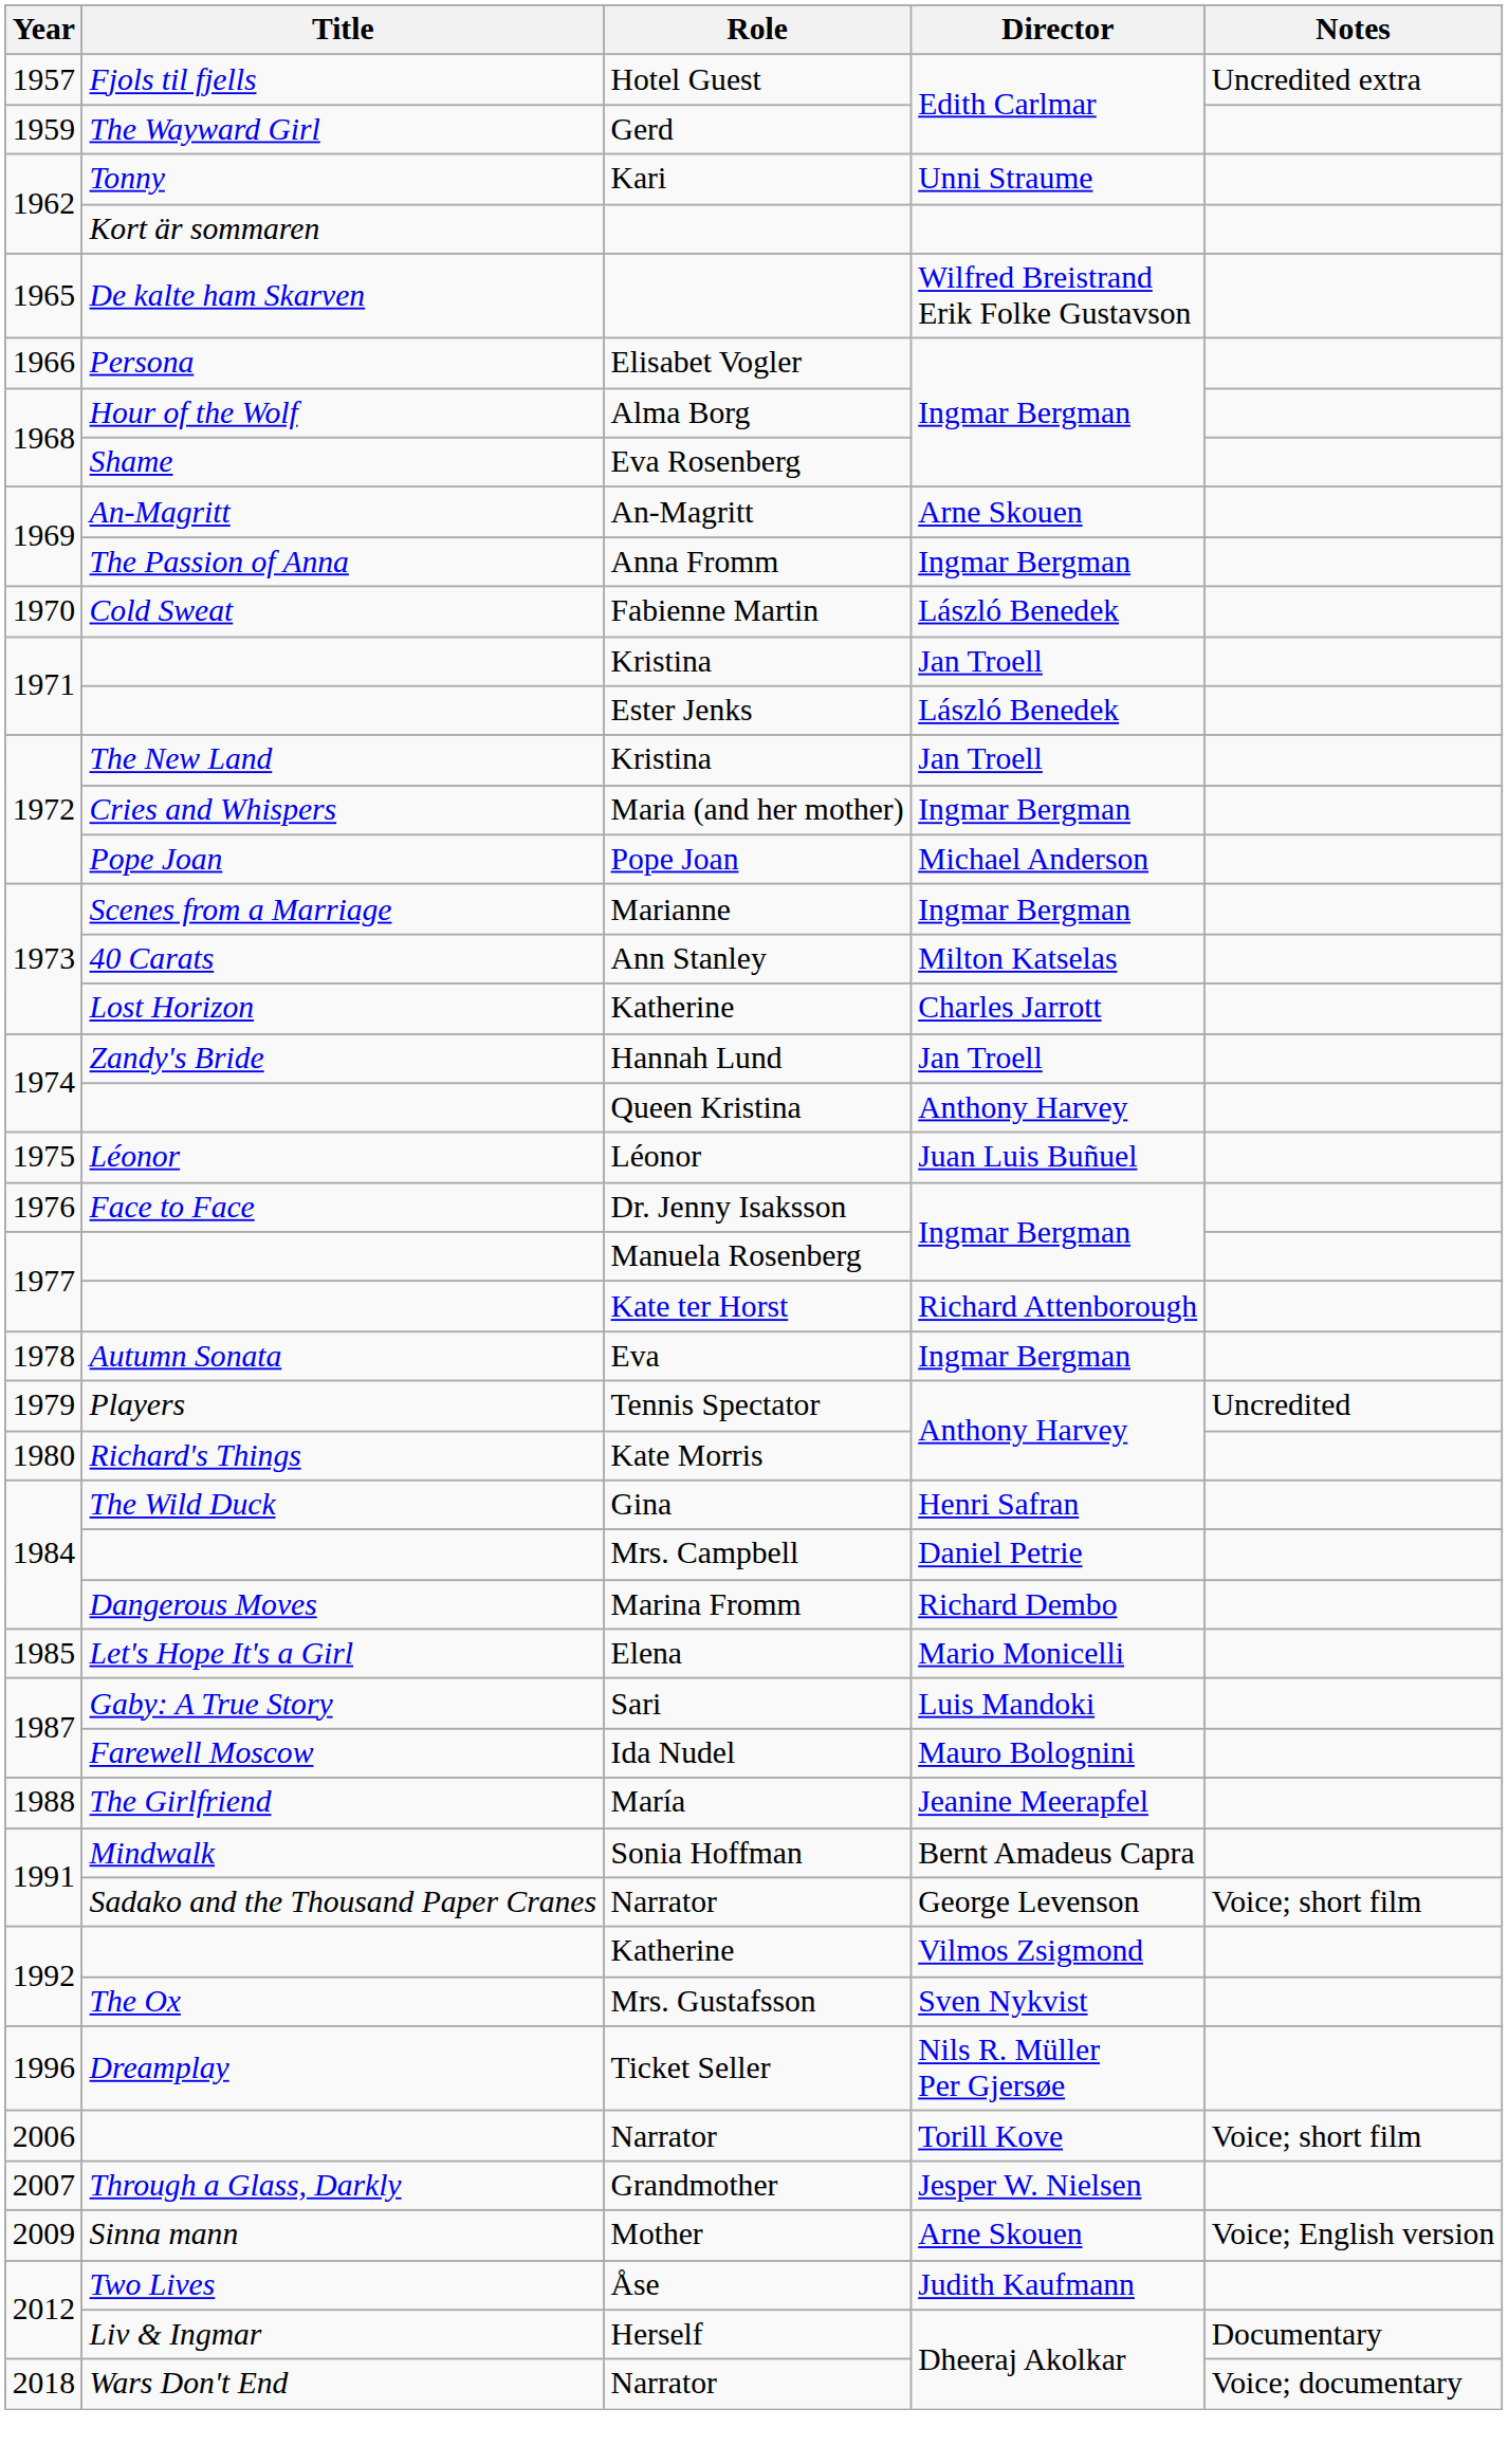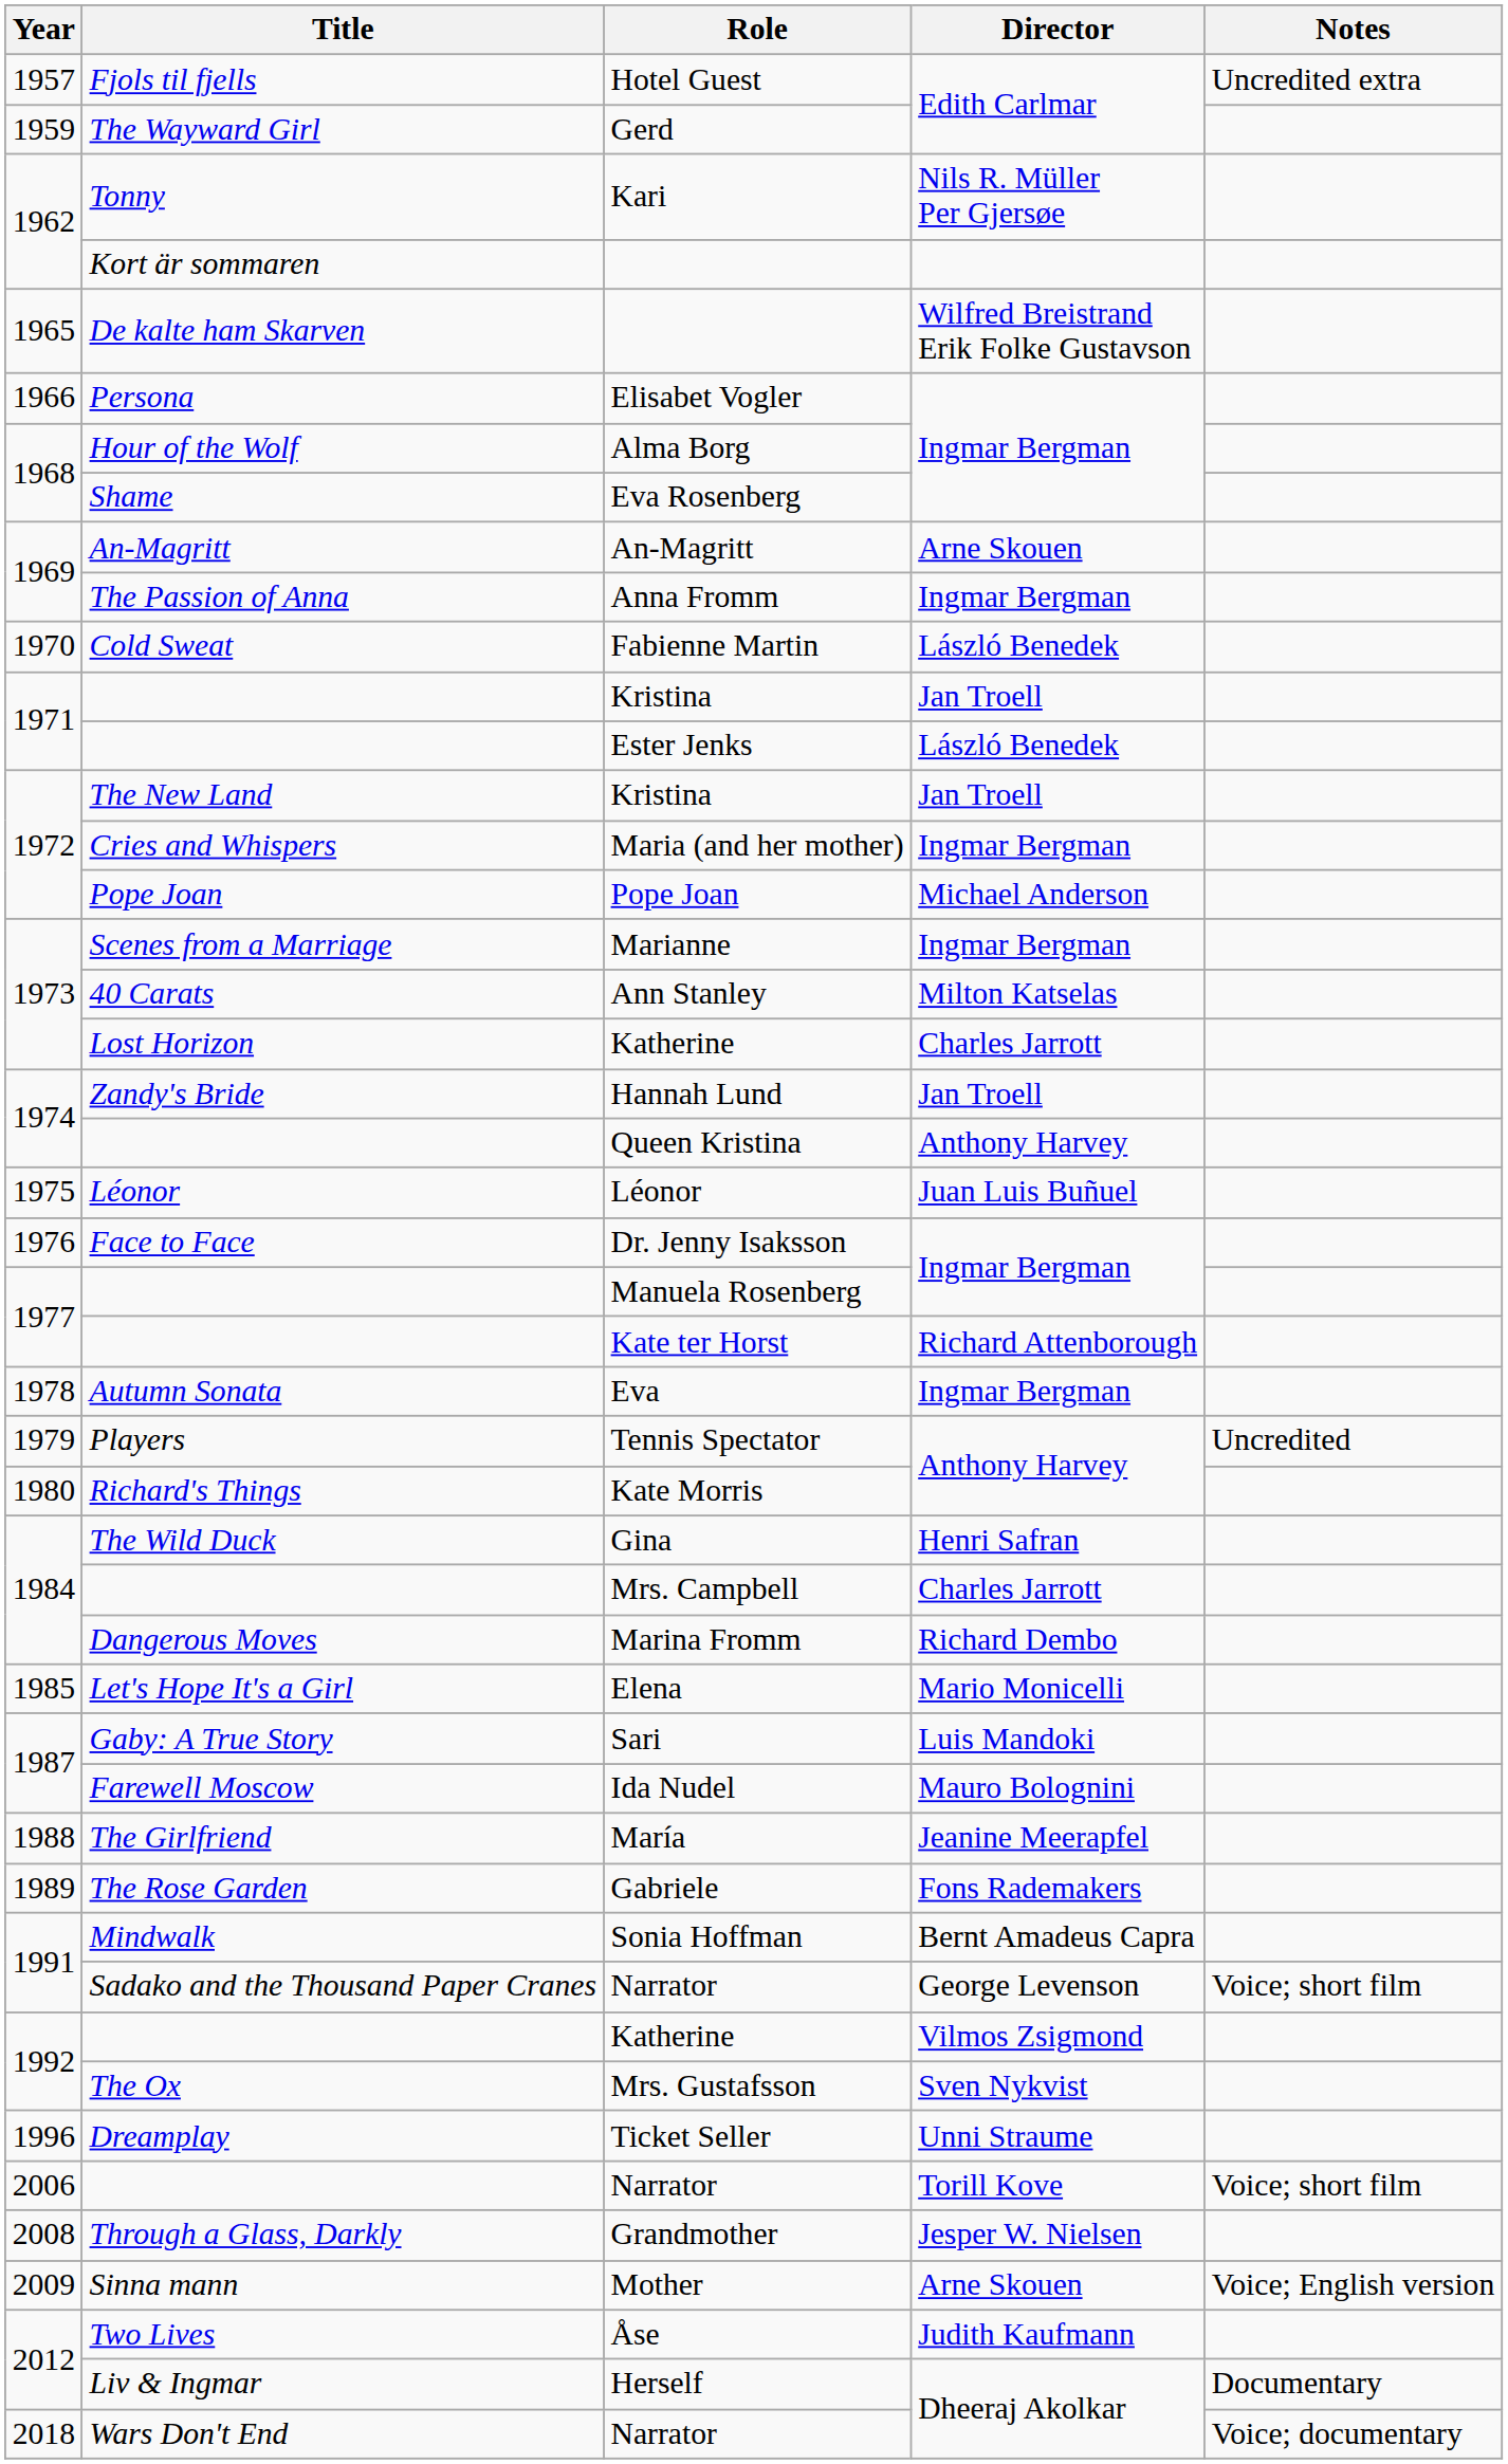 <table class="wikitable">
 <tr>
 <th>Year</th>
 <th>Title</th>
 <th>Role</th>
 <th>Director</th>
 <th class="unsortable">Notes</th>
 </tr>
 <tr>
 <td>1957</td>
 <td><em><a href='#'>Fjols til fjells</a></em></td>
 <td>Hotel Guest</td>
 <td rowspan=2><a href='#'>Edith Carlmar</a></td>
 <td>Uncredited extra</td>
 </tr>
 <tr>
 <td>1959</td>
 <td><em><a href='#'>The Wayward Girl</a></em></td>
 <td>Gerd</td>
 <td></td>
 </tr>
 <tr>
 <td rowspan=2>1962</td>
 <td><em><a href='#'>Tonny</a></em></td>
 <td>Kari</td>
-<td><a href='#'>Unni Straume</a></td>
+<td><a href='#'>Nils R. Müller</a> <br> <a href='#'>Per Gjersøe</a></td>
 <td></td>
 </tr>
 <tr>
 <td><em>Kort är sommaren</em></td>
 <td></td>
 <td></td>
 <td></td>
 </tr>
 <tr>
 <td>1965</td>
 <td><em><a href='#'>De kalte ham Skarven</a></em></td>
 <td></td>
 <td><a href='#'>Wilfred Breistrand</a> <br> Erik Folke Gustavson</td>
 <td></td>
 </tr>
 <tr>
 <td>1966</td>
 <td><em><a href='#'>Persona</a></em></td>
 <td>Elisabet Vogler</td>
 <td rowspan=3><a href='#'>Ingmar Bergman</a></td>
 <td></td>
 </tr>
 <tr>
 <td rowspan=2>1968</td>
 <td><em><a href='#'>Hour of the Wolf</a></em></td>
 <td>Alma Borg</td>
 <td></td>
 </tr>
 <tr>
 <td><em><a href='#'>Shame</a></em></td>
 <td>Eva Rosenberg</td>
 <td></td>
 </tr>
 <tr>
 <td rowspan=2>1969</td>
 <td><em><a href='#'>An-Magritt</a></em></td>
 <td>An-Magritt</td>
 <td><a href='#'>Arne Skouen</a></td>
 <td></td>
 </tr>
 <tr>
 <td><em><a href='#'>The Passion of Anna</a></em></td>
 <td>Anna Fromm</td>
 <td><a href='#'>Ingmar Bergman</a></td>
 <td></td>
 </tr>
 <tr>
 <td>1970</td>
 <td><em><a href='#'>Cold Sweat</a></em></td>
 <td>Fabienne Martin</td>
 <td><a href='#'>László Benedek</a></td>
 <td></td>
 </tr>
 <tr>
 <td rowspan=2>1971</td>
 <td><em></em></td>
 <td>Kristina</td>
 <td><a href='#'>Jan Troell</a></td>
 <td></td>
 </tr>
 <tr>
 <td><em></em></td>
 <td>Ester Jenks</td>
 <td><a href='#'>László Benedek</a></td>
 <td></td>
 </tr>
 <tr>
 <td rowspan=3>1972</td>
 <td><em><a href='#'>The New Land</a></em></td>
 <td>Kristina</td>
 <td><a href='#'>Jan Troell</a></td>
 <td></td>
 </tr>
 <tr>
 <td><em><a href='#'>Cries and Whispers</a></em></td>
 <td>Maria (and her mother)</td>
 <td><a href='#'>Ingmar Bergman</a></td>
 <td></td>
 </tr>
 <tr>
 <td><em><a href='#'>Pope Joan</a></em></td>
 <td><a href='#'>Pope Joan</a></td>
 <td><a href='#'>Michael Anderson</a></td>
 <td></td>
 </tr>
 <tr>
 <td rowspan=3>1973</td>
 <td><em><a href='#'>Scenes from a Marriage</a></em></td>
 <td>Marianne</td>
 <td><a href='#'>Ingmar Bergman</a></td>
 <td></td>
 </tr>
 <tr>
 <td><em><a href='#'>40 Carats</a></em></td>
 <td>Ann Stanley</td>
 <td><a href='#'>Milton Katselas</a></td>
 <td></td>
 </tr>
 <tr>
 <td><em><a href='#'>Lost Horizon</a></em></td>
 <td>Katherine</td>
 <td><a href='#'>Charles Jarrott</a></td>
 <td></td>
 </tr>
 <tr>
 <td rowspan=2>1974</td>
 <td><em><a href='#'>Zandy's Bride</a></em></td>
 <td>Hannah Lund</td>
 <td><a href='#'>Jan Troell</a></td>
 <td></td>
 </tr>
 <tr>
 <td><em></em></td>
 <td>Queen Kristina</td>
 <td><a href='#'>Anthony Harvey</a></td>
 <td></td>
 </tr>
 <tr>
 <td>1975</td>
 <td><em><a href='#'>Léonor</a></em></td>
 <td>Léonor</td>
 <td><a href='#'>Juan Luis Buñuel</a></td>
 <td></td>
 </tr>
 <tr>
 <td>1976</td>
 <td><em><a href='#'>Face to Face</a></em></td>
 <td>Dr. Jenny Isaksson</td>
 <td rowspan=2><a href='#'>Ingmar Bergman</a></td>
 <td></td>
 </tr>
 <tr>
 <td rowspan=2>1977</td>
 <td><em></em></td>
 <td>Manuela Rosenberg</td>
 <td></td>
 </tr>
 <tr>
 <td><em></em></td>
 <td><a href='#'>Kate ter Horst</a></td>
 <td><a href='#'>Richard Attenborough</a></td>
 <td></td>
 </tr>
 <tr>
 <td>1978</td>
 <td><em><a href='#'>Autumn Sonata</a></em></td>
 <td>Eva</td>
 <td><a href='#'>Ingmar Bergman</a></td>
 <td></td>
 </tr>
 <tr>
 <td>1979</td>
 <td><em>Players</em></td>
 <td>Tennis Spectator</td>
 <td rowspan=2><a href='#'>Anthony Harvey</a></td>
 <td>Uncredited</td>
 </tr>
 <tr>
 <td>1980</td>
 <td><em><a href='#'>Richard's Things</a></em></td>
 <td>Kate Morris</td>
 <td></td>
 </tr>
 <tr>
 <td rowspan=3>1984</td>
 <td><em><a href='#'>The Wild Duck</a></em></td>
 <td>Gina</td>
 <td><a href='#'>Henri Safran</a></td>
 <td></td>
 </tr>
 <tr>
 <td><em></em></td>
 <td>Mrs. Campbell</td>
-<td><a href='#'>Daniel Petrie</a></td>
+<td><a href='#'>Charles Jarrott</a></td>
 <td></td>
 </tr>
 <tr>
 <td><em><a href='#'>Dangerous Moves</a></em></td>
 <td>Marina Fromm</td>
 <td><a href='#'>Richard Dembo</a></td>
 <td></td>
 </tr>
 <tr>
 <td>1985</td>
 <td><em><a href='#'>Let's Hope It's a Girl</a></em></td>
 <td>Elena</td>
 <td><a href='#'>Mario Monicelli</a></td>
 <td></td>
 </tr>
 <tr>
 <td rowspan=2>1987</td>
 <td><em><a href='#'>Gaby: A True Story</a></em></td>
 <td>Sari</td>
 <td><a href='#'>Luis Mandoki</a></td>
 <td></td>
 </tr>
 <tr>
 <td><em><a href='#'>Farewell Moscow</a></em></td>
 <td>Ida Nudel</td>
 <td><a href='#'>Mauro Bolognini</a></td>
 <td></td>
 </tr>
 <tr>
 <td>1988</td>
 <td><em><a href='#'>The Girlfriend</a></em></td>
 <td>María</td>
 <td><a href='#'>Jeanine Meerapfel</a></td>
 <td></td>
 </tr>
 <tr>
+<td>1989</td>
+<td><em><a href='#'>The Rose Garden</a></em></td>
+<td>Gabriele</td>
+<td><a href='#'>Fons Rademakers</a></td>
+<td></td>
+</tr>
+<tr>
 <td rowspan=2>1991</td>
 <td><em><a href='#'>Mindwalk</a></em></td>
 <td>Sonia Hoffman</td>
 <td>Bernt Amadeus Capra</td>
 <td></td>
 </tr>
 <tr>
 <td><em>Sadako and the Thousand Paper Cranes</em></td>
 <td>Narrator</td>
 <td>George Levenson</td>
 <td>Voice; short film</td>
 </tr>
 <tr>
 <td rowspan=2>1992</td>
 <td><em></em></td>
 <td>Katherine</td>
 <td><a href='#'>Vilmos Zsigmond</a></td>
 <td></td>
 </tr>
 <tr>
 <td><em><a href='#'>The Ox</a></em></td>
 <td>Mrs. Gustafsson</td>
 <td><a href='#'>Sven Nykvist</a></td>
 <td></td>
 </tr>
 <tr>
 <td>1996</td>
 <td><em><a href='#'>Dreamplay</a></em></td>
 <td>Ticket Seller</td>
-<td><a href='#'>Nils R. Müller</a> <br> <a href='#'>Per Gjersøe</a></td>
+<td><a href='#'>Unni Straume</a></td>
 <td></td>
 </tr>
 <tr>
 <td>2006</td>
 <td><em></em></td>
 <td>Narrator</td>
 <td><a href='#'>Torill Kove</a></td>
 <td>Voice; short film</td>
 </tr>
 <tr>
-<td>2007</td>
+<td>2008</td>
 <td><em><a href='#'>Through a Glass, Darkly</a></em></td>
 <td>Grandmother</td>
 <td><a href='#'>Jesper W. Nielsen</a></td>
 <td></td>
 </tr>
 <tr>
 <td>2009</td>
 <td><em>Sinna mann</em></td>
 <td>Mother</td>
 <td><a href='#'>Arne Skouen</a></td>
 <td>Voice; English version</td>
 </tr>
 <tr>
 <td rowspan=2>2012</td>
 <td><em><a href='#'>Two Lives</a></em></td>
 <td>Åse</td>
 <td><a href='#'>Judith Kaufmann</a></td>
 <td></td>
 </tr>
 <tr>
 <td><em>Liv & Ingmar</em></td>
 <td>Herself</td>
 <td rowspan=2>Dheeraj Akolkar</td>
 <td>Documentary</td>
 </tr>
 <tr>
 <td>2018</td>
 <td><em>Wars Don't End</em></td>
 <td>Narrator</td>
 <td>Voice; documentary</td>
 </tr>
 </table>
